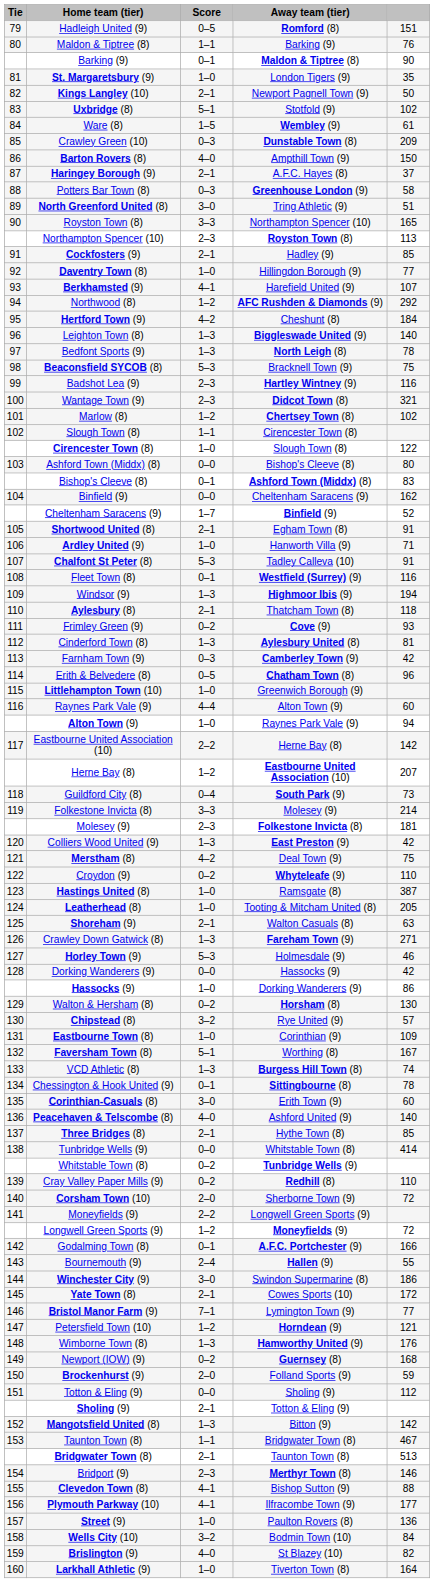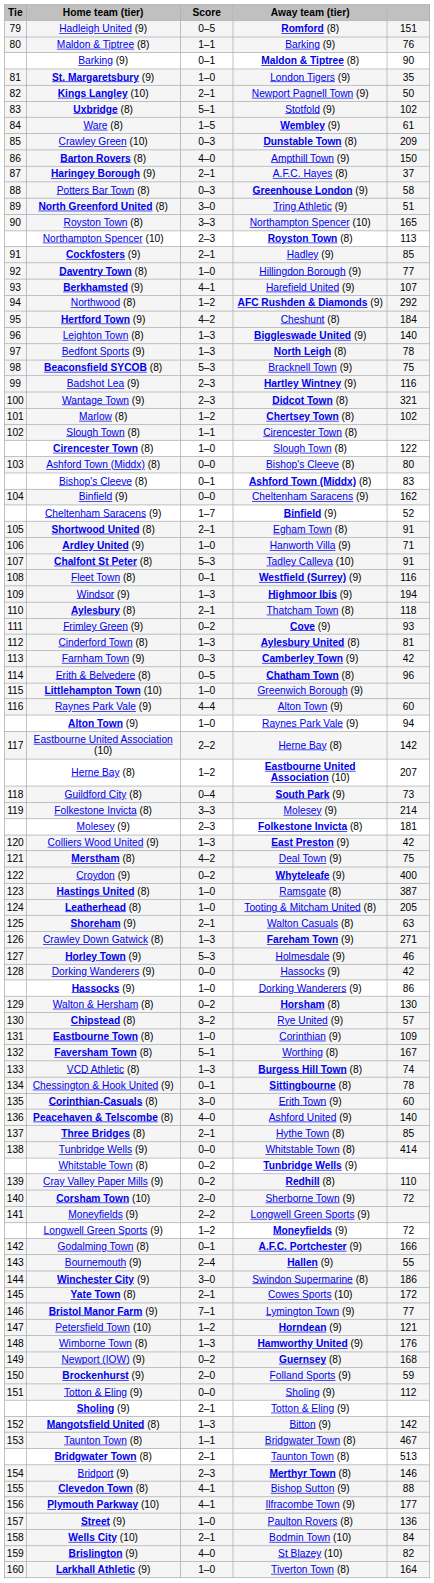 <table class="wikitable" style="width: 600px; background:WhiteSmoke; text-align:center; font-size:90%">
 <tr>
 <td scope="col" style="width:  5.00%; background:silver;"><strong>Tie</strong></td>
 <td scope="col" style="width: 36.25%; background:silver;"><strong>Home team (tier)</strong></td>
 <td scope="col" style="width: 12.50%; background:silver;"><strong>Score</strong></td>
 <td scope="col" style="width: 36.25%; background:silver;"><strong>Away team (tier)</strong></td>
 <td scope="col" style="width: 10.00%; background:silver;"><strong></strong></td>
 </tr>
 <tr>
 <td>79</td>
 <td><a href='#'>Hadleigh United</a> (9)</td>
 <td>0–5</td>
 <td><strong><a href='#'>Romford</a></strong> (8)</td>
 <td>151</td>
 </tr>
 <tr>
 <td>80</td>
 <td><a href='#'>Maldon & Tiptree</a> (8)</td>
 <td>1–1</td>
 <td><a href='#'>Barking</a> (9)</td>
 <td>76</td>
 </tr>
 <tr style="background:white;">
 <td><em></em></td>
 <td><a href='#'>Barking</a> (9)</td>
 <td>0–1</td>
 <td><strong><a href='#'>Maldon & Tiptree</a></strong> (8)</td>
 <td>90</td>
 </tr>
 <tr>
 <td>81</td>
 <td><strong><a href='#'>St. Margaretsbury</a></strong> (9)</td>
 <td>1–0</td>
 <td><a href='#'>London Tigers</a> (9)</td>
 <td>35</td>
 </tr>
 <tr>
 <td>82</td>
 <td><strong><a href='#'>Kings Langley</a></strong> (10)</td>
 <td>2–1</td>
 <td><a href='#'>Newport Pagnell Town</a> (9)</td>
 <td>50</td>
 </tr>
 <tr>
 <td>83</td>
 <td><strong><a href='#'>Uxbridge</a></strong> (8)</td>
 <td>5–1</td>
 <td><a href='#'>Stotfold</a> (9)</td>
 <td>102</td>
 </tr>
 <tr>
 <td>84</td>
 <td><a href='#'>Ware</a> (8)</td>
 <td>1–5</td>
 <td><strong><a href='#'>Wembley</a></strong> (9)</td>
 <td>61</td>
 </tr>
 <tr>
 <td>85</td>
 <td><a href='#'>Crawley Green</a> (10)</td>
 <td>0–3</td>
 <td><strong><a href='#'>Dunstable Town</a></strong> (8)</td>
 <td>209</td>
 </tr>
 <tr>
 <td>86</td>
 <td><strong><a href='#'>Barton Rovers</a></strong> (8)</td>
 <td>4–0</td>
 <td><a href='#'>Ampthill Town</a> (9)</td>
 <td>150</td>
 </tr>
 <tr>
 <td>87</td>
 <td><strong><a href='#'>Haringey Borough</a></strong> (9)</td>
 <td>2–1</td>
 <td><a href='#'>A.F.C. Hayes</a> (8)</td>
 <td>37</td>
 </tr>
 <tr>
 <td>88</td>
 <td><a href='#'>Potters Bar Town</a> (8)</td>
 <td>0–3</td>
 <td><strong><a href='#'>Greenhouse London</a></strong> (9)</td>
 <td>58</td>
 </tr>
 <tr>
 <td>89</td>
 <td><strong><a href='#'>North Greenford United</a></strong> (8)</td>
 <td>3–0</td>
 <td><a href='#'>Tring Athletic</a> (9)</td>
 <td>51</td>
 </tr>
 <tr>
 <td>90</td>
 <td><a href='#'>Royston Town</a> (8)</td>
 <td>3–3</td>
 <td><a href='#'>Northampton Spencer</a> (10)</td>
 <td>165</td>
 </tr>
 <tr style="background:white;">
 <td><em></em></td>
 <td><a href='#'>Northampton Spencer</a> (10)</td>
 <td>2–3</td>
 <td><strong><a href='#'>Royston Town</a></strong> (8)</td>
 <td>113</td>
 </tr>
 <tr>
 <td>91</td>
 <td><strong><a href='#'>Cockfosters</a></strong> (9)</td>
 <td>2–1</td>
 <td><a href='#'>Hadley</a> (9)</td>
 <td>85</td>
 </tr>
 <tr>
 <td>92</td>
 <td><strong><a href='#'>Daventry Town</a></strong> (8)</td>
 <td>1–0</td>
 <td><a href='#'>Hillingdon Borough</a> (9)</td>
 <td>77</td>
 </tr>
 <tr>
 <td>93</td>
 <td><strong><a href='#'>Berkhamsted</a></strong> (9)</td>
 <td>4–1</td>
 <td><a href='#'>Harefield United</a> (9)</td>
 <td>107</td>
 </tr>
 <tr>
 <td>94</td>
 <td><a href='#'>Northwood</a> (8)</td>
 <td>1–2</td>
 <td><strong><a href='#'>AFC Rushden & Diamonds</a></strong> (9)</td>
 <td>292</td>
 </tr>
 <tr>
 <td>95</td>
 <td><strong><a href='#'>Hertford Town</a></strong> (9)</td>
 <td>4–2</td>
 <td><a href='#'>Cheshunt</a> (8)</td>
 <td>184</td>
 </tr>
 <tr>
 <td>96</td>
 <td><a href='#'>Leighton Town</a> (8)</td>
 <td>1–3</td>
 <td><strong><a href='#'>Biggleswade United</a></strong> (9)</td>
 <td>140</td>
 </tr>
 <tr>
 <td>97</td>
 <td><a href='#'>Bedfont Sports</a> (9)</td>
 <td>1–3</td>
 <td><strong><a href='#'>North Leigh</a></strong> (8)</td>
 <td>78</td>
 </tr>
 <tr>
 <td>98</td>
 <td><strong><a href='#'>Beaconsfield SYCOB</a></strong> (8)</td>
 <td>5–3</td>
 <td><a href='#'>Bracknell Town</a> (9)</td>
 <td>75</td>
 </tr>
 <tr>
 <td>99</td>
 <td><a href='#'>Badshot Lea</a> (9)</td>
 <td>2–3</td>
 <td><strong><a href='#'>Hartley Wintney</a></strong> (9)</td>
 <td>116</td>
 </tr>
 <tr>
 <td>100</td>
 <td><a href='#'>Wantage Town</a> (9)</td>
 <td>2–3</td>
 <td><strong><a href='#'>Didcot Town</a></strong> (8)</td>
 <td>321</td>
 </tr>
 <tr>
 <td>101</td>
 <td><a href='#'>Marlow</a> (8)</td>
 <td>1–2</td>
 <td><strong><a href='#'>Chertsey Town</a></strong> (8)</td>
 <td>102</td>
 </tr>
 <tr>
 <td>102</td>
 <td><a href='#'>Slough Town</a> (8)</td>
 <td>1–1</td>
 <td><a href='#'>Cirencester Town</a> (8)</td>
 <td></td>
 </tr>
 <tr style="background:white;">
 <td><em></em></td>
 <td><strong><a href='#'>Cirencester Town</a></strong> (8)</td>
 <td>1–0</td>
 <td><a href='#'>Slough Town</a> (8)</td>
 <td>122</td>
 </tr>
 <tr>
 <td>103</td>
 <td><a href='#'>Ashford Town (Middx)</a> (8)</td>
 <td>0–0</td>
 <td><a href='#'>Bishop's Cleeve</a> (8)</td>
 <td>80</td>
 </tr>
 <tr style="background:white;">
 <td><em></em></td>
 <td><a href='#'>Bishop's Cleeve</a> (8)</td>
 <td>0–1</td>
 <td><strong><a href='#'>Ashford Town (Middx)</a></strong> (8)</td>
 <td>83</td>
 </tr>
 <tr>
 <td>104</td>
 <td><a href='#'>Binfield</a> (9)</td>
 <td>0–0</td>
 <td><a href='#'>Cheltenham Saracens</a> (9)</td>
 <td>162</td>
 </tr>
 <tr style="background:white;">
 <td><em></em></td>
 <td><a href='#'>Cheltenham Saracens</a> (9)</td>
 <td>1–7</td>
 <td><strong><a href='#'>Binfield</a></strong> (9)</td>
 <td>52</td>
 </tr>
 <tr>
 <td>105</td>
 <td><strong><a href='#'>Shortwood United</a></strong> (8)</td>
 <td>2–1</td>
 <td><a href='#'>Egham Town</a> (8)</td>
 <td>91</td>
 </tr>
 <tr>
 <td>106</td>
 <td><strong><a href='#'>Ardley United</a></strong> (9)</td>
 <td>1–0</td>
 <td><a href='#'>Hanworth Villa</a> (9)</td>
 <td>71</td>
 </tr>
 <tr>
 <td>107</td>
 <td><strong><a href='#'>Chalfont St Peter</a></strong> (8)</td>
 <td>5–3</td>
 <td><a href='#'>Tadley Calleva</a> (10)</td>
 <td>91</td>
 </tr>
 <tr>
 <td>108</td>
 <td><a href='#'>Fleet Town</a> (8)</td>
 <td>0–1</td>
 <td><strong><a href='#'>Westfield (Surrey)</a></strong> (9)</td>
 <td>116</td>
 </tr>
 <tr>
 <td>109</td>
 <td><a href='#'>Windsor</a> (9)</td>
 <td>1–3</td>
 <td><strong><a href='#'>Highmoor Ibis</a></strong> (9)</td>
 <td>194</td>
 </tr>
 <tr>
 <td>110</td>
 <td><strong><a href='#'>Aylesbury</a></strong> (8)</td>
 <td>2–1</td>
 <td><a href='#'>Thatcham Town</a> (8)</td>
 <td>118</td>
 </tr>
 <tr>
 <td>111</td>
 <td><a href='#'>Frimley Green</a> (9)</td>
 <td>0–2</td>
 <td><strong><a href='#'>Cove</a></strong> (9)</td>
 <td>93</td>
 </tr>
 <tr>
 <td>112</td>
 <td><a href='#'>Cinderford Town</a> (8)</td>
 <td>1–3</td>
 <td><strong><a href='#'>Aylesbury United</a></strong> (8)</td>
 <td>81</td>
 </tr>
 <tr>
 <td>113</td>
 <td><a href='#'>Farnham Town</a> (9)</td>
 <td>0–3</td>
 <td><strong><a href='#'>Camberley Town</a></strong> (9)</td>
 <td>42</td>
 </tr>
 <tr>
 <td>114</td>
 <td><a href='#'>Erith & Belvedere</a> (8)</td>
 <td>0–5</td>
 <td><strong><a href='#'>Chatham Town</a></strong> (8)</td>
 <td>96</td>
 </tr>
 <tr>
 <td>115</td>
 <td><strong><a href='#'>Littlehampton Town</a></strong> (10)</td>
 <td>1–0</td>
 <td><a href='#'>Greenwich Borough</a> (9)</td>
 <td></td>
 </tr>
 <tr>
 <td>116</td>
 <td><a href='#'>Raynes Park Vale</a> (9)</td>
 <td>4–4</td>
 <td><a href='#'>Alton Town</a> (9)</td>
 <td>60</td>
 </tr>
 <tr style="background:white;">
 <td><em></em></td>
 <td><strong><a href='#'>Alton Town</a></strong> (9)</td>
 <td>1–0</td>
 <td><a href='#'>Raynes Park Vale</a> (9)</td>
 <td>94</td>
 </tr>
 <tr>
 <td>117</td>
 <td><a href='#'>Eastbourne United Association</a> (10)</td>
 <td>2–2</td>
 <td><a href='#'>Herne Bay</a> (8)</td>
 <td>142</td>
 </tr>
 <tr style="background:white;">
 <td><em></em></td>
 <td><a href='#'>Herne Bay</a> (8)</td>
 <td>1–2</td>
 <td><strong><a href='#'>Eastbourne United Association</a></strong> (10)</td>
 <td>207</td>
 </tr>
 <tr>
 <td>118</td>
 <td><a href='#'>Guildford City</a> (8)</td>
 <td>0–4</td>
 <td><strong><a href='#'>South Park</a></strong> (9)</td>
 <td>73</td>
 </tr>
 <tr>
 <td>119</td>
 <td><a href='#'>Folkestone Invicta</a> (8)</td>
 <td>3–3</td>
 <td><a href='#'>Molesey</a> (9)</td>
 <td>214</td>
 </tr>
 <tr style="background:white;">
 <td><em></em></td>
 <td><a href='#'>Molesey</a> (9)</td>
 <td>2–3</td>
 <td><strong><a href='#'>Folkestone Invicta</a></strong> (8)</td>
 <td>181</td>
 </tr>
 <tr>
 <td>120</td>
 <td><a href='#'>Colliers Wood United</a> (9)</td>
 <td>1–3</td>
 <td><strong><a href='#'>East Preston</a></strong> (9)</td>
 <td>42</td>
 </tr>
 <tr>
 <td>121</td>
 <td><strong><a href='#'>Merstham</a></strong> (8)</td>
 <td>4–2</td>
 <td><a href='#'>Deal Town</a> (9)</td>
 <td>75</td>
 </tr>
 <tr>
 <td>122</td>
 <td><a href='#'>Croydon</a> (9)</td>
 <td>0–2</td>
 <td><strong><a href='#'>Whyteleafe</a></strong> (9)</td>
-<td>110</td>
+<td>400</td>
 </tr>
 <tr>
 <td>123</td>
 <td><strong><a href='#'>Hastings United</a></strong> (8)</td>
 <td>1–0</td>
 <td><a href='#'>Ramsgate</a> (8)</td>
 <td>387</td>
 </tr>
 <tr>
 <td>124</td>
 <td><strong><a href='#'>Leatherhead</a></strong> (8)</td>
 <td>1–0</td>
 <td><a href='#'>Tooting & Mitcham United</a> (8)</td>
 <td>205</td>
 </tr>
 <tr>
 <td>125</td>
 <td><strong><a href='#'>Shoreham</a></strong> (9)</td>
 <td>2–1</td>
 <td><a href='#'>Walton Casuals</a> (8)</td>
 <td>63</td>
 </tr>
 <tr>
 <td>126</td>
 <td><a href='#'>Crawley Down Gatwick</a> (8)</td>
 <td>1–3</td>
 <td><strong><a href='#'>Fareham Town</a></strong> (9)</td>
 <td>271</td>
 </tr>
 <tr>
 <td>127</td>
 <td><strong><a href='#'>Horley Town</a></strong> (9)</td>
 <td>5–3</td>
 <td><a href='#'>Holmesdale</a> (9)</td>
 <td>46</td>
 </tr>
 <tr>
 <td>128</td>
 <td><a href='#'>Dorking Wanderers</a> (9)</td>
 <td>0–0</td>
 <td><a href='#'>Hassocks</a> (9)</td>
 <td>42</td>
 </tr>
 <tr style="background:white;">
 <td><em></em></td>
 <td><strong><a href='#'>Hassocks</a></strong> (9)</td>
 <td>1–0</td>
 <td><a href='#'>Dorking Wanderers</a> (9)</td>
 <td>86</td>
 </tr>
 <tr>
 <td>129</td>
 <td><a href='#'>Walton & Hersham</a> (8)</td>
 <td>0–2</td>
 <td><strong><a href='#'>Horsham</a></strong> (8)</td>
 <td>130</td>
 </tr>
 <tr>
 <td>130</td>
 <td><strong><a href='#'>Chipstead</a></strong> (8)</td>
 <td>3–2</td>
 <td><a href='#'>Rye United</a> (9)</td>
 <td>57</td>
 </tr>
 <tr>
 <td>131</td>
 <td><strong><a href='#'>Eastbourne Town</a></strong> (8)</td>
 <td>1–0</td>
 <td><a href='#'>Corinthian</a> (9)</td>
 <td>109</td>
 </tr>
 <tr>
 <td>132</td>
 <td><strong><a href='#'>Faversham Town</a></strong> (8)</td>
 <td>5–1</td>
 <td><a href='#'>Worthing</a> (8)</td>
 <td>167</td>
 </tr>
 <tr>
 <td>133</td>
 <td><a href='#'>VCD Athletic</a> (8)</td>
 <td>1–3</td>
 <td><strong><a href='#'>Burgess Hill Town</a></strong> (8)</td>
 <td>74</td>
 </tr>
 <tr>
 <td>134</td>
 <td><a href='#'>Chessington & Hook United</a> (9)</td>
 <td>0–1</td>
 <td><strong><a href='#'>Sittingbourne</a></strong> (8)</td>
 <td>78</td>
 </tr>
 <tr>
 <td>135</td>
 <td><strong><a href='#'>Corinthian-Casuals</a></strong> (8)</td>
 <td>3–0</td>
 <td><a href='#'>Erith Town</a> (9)</td>
 <td>60</td>
 </tr>
 <tr>
 <td>136</td>
 <td><strong><a href='#'>Peacehaven & Telscombe</a></strong> (8)</td>
 <td>4–0</td>
 <td><a href='#'>Ashford United</a> (9)</td>
 <td>140</td>
 </tr>
 <tr>
 <td>137</td>
 <td><strong><a href='#'>Three Bridges</a></strong> (8)</td>
 <td>2–1</td>
 <td><a href='#'>Hythe Town</a> (8)</td>
 <td>85</td>
 </tr>
 <tr>
 <td>138</td>
 <td><a href='#'>Tunbridge Wells</a> (9)</td>
 <td>0–0</td>
 <td><a href='#'>Whitstable Town</a> (8)</td>
 <td>414</td>
 </tr>
 <tr style="background:white;">
 <td><em></em></td>
 <td><a href='#'>Whitstable Town</a> (8)</td>
 <td>0–2</td>
 <td><strong><a href='#'>Tunbridge Wells</a></strong> (9)</td>
 <td></td>
 </tr>
 <tr>
 <td>139</td>
 <td><a href='#'>Cray Valley Paper Mills</a> (9)</td>
 <td>0–2</td>
 <td><strong><a href='#'>Redhill</a></strong> (8)</td>
 <td>110</td>
 </tr>
 <tr>
 <td>140</td>
 <td><strong><a href='#'>Corsham Town</a></strong> (10)</td>
 <td>2–0</td>
 <td><a href='#'>Sherborne Town</a> (9)</td>
 <td>72</td>
 </tr>
 <tr>
 <td>141</td>
 <td><a href='#'>Moneyfields</a> (9)</td>
 <td>2–2</td>
 <td><a href='#'>Longwell Green Sports</a> (9)</td>
 <td></td>
 </tr>
 <tr style="background:white;">
 <td><em></em></td>
 <td><a href='#'>Longwell Green Sports</a> (9)</td>
 <td>1–2</td>
 <td><strong><a href='#'>Moneyfields</a></strong> (9)</td>
 <td>72</td>
 </tr>
 <tr>
 <td>142</td>
 <td><a href='#'>Godalming Town</a> (8)</td>
 <td>0–1</td>
 <td><strong><a href='#'>A.F.C. Portchester</a></strong> (9)</td>
 <td>166</td>
 </tr>
 <tr>
 <td>143</td>
 <td><a href='#'>Bournemouth</a> (9)</td>
 <td>2–4</td>
 <td><strong><a href='#'>Hallen</a></strong> (9)</td>
 <td>55</td>
 </tr>
 <tr>
 <td>144</td>
 <td><strong><a href='#'>Winchester City</a></strong> (9)</td>
 <td>3–0</td>
 <td><a href='#'>Swindon Supermarine</a> (8)</td>
 <td>186</td>
 </tr>
 <tr>
 <td>145</td>
 <td><strong><a href='#'>Yate Town</a></strong> (8)</td>
 <td>2–1</td>
 <td><a href='#'>Cowes Sports</a> (10)</td>
 <td>172</td>
 </tr>
 <tr>
 <td>146</td>
 <td><strong><a href='#'>Bristol Manor Farm</a></strong> (9)</td>
 <td>7–1</td>
 <td><a href='#'>Lymington Town</a> (9)</td>
 <td>77</td>
 </tr>
 <tr>
 <td>147</td>
 <td><a href='#'>Petersfield Town</a> (10)</td>
 <td>1–2</td>
 <td><strong><a href='#'>Horndean</a></strong> (9)</td>
 <td>121</td>
 </tr>
 <tr>
 <td>148</td>
 <td><a href='#'>Wimborne Town</a> (8)</td>
 <td>1–3</td>
 <td><strong><a href='#'>Hamworthy United</a></strong> (9)</td>
 <td>176</td>
 </tr>
 <tr>
 <td>149</td>
 <td><a href='#'>Newport (IOW)</a> (9)</td>
 <td>0–2</td>
 <td><strong><a href='#'>Guernsey</a></strong> (8)</td>
 <td>168</td>
 </tr>
 <tr>
 <td>150</td>
 <td><strong><a href='#'>Brockenhurst</a></strong> (9)</td>
 <td>2–0</td>
 <td><a href='#'>Folland Sports</a> (9)</td>
 <td>59</td>
 </tr>
 <tr>
 <td>151</td>
 <td><a href='#'>Totton & Eling</a> (9)</td>
 <td>0–0</td>
 <td><a href='#'>Sholing</a> (9)</td>
 <td>112</td>
 </tr>
 <tr style="background:white;">
 <td><em></em></td>
 <td><strong><a href='#'>Sholing</a></strong> (9)</td>
 <td>2–1</td>
 <td><a href='#'>Totton & Eling</a> (9)</td>
 <td></td>
 </tr>
 <tr>
 <td>152</td>
 <td><strong><a href='#'>Mangotsfield United</a></strong> (8)</td>
 <td>1–3</td>
 <td><a href='#'>Bitton</a> (9)</td>
 <td>142</td>
 </tr>
 <tr>
 <td>153</td>
 <td><a href='#'>Taunton Town</a> (8)</td>
 <td>1–1</td>
 <td><a href='#'>Bridgwater Town</a> (8)</td>
 <td>467</td>
 </tr>
 <tr style="background:white;">
 <td><em></em></td>
 <td><strong><a href='#'>Bridgwater Town</a></strong> (8)</td>
 <td>2–1</td>
 <td><a href='#'>Taunton Town</a> (8)</td>
 <td>513</td>
 </tr>
 <tr>
 <td>154</td>
 <td><a href='#'>Bridport</a> (9)</td>
 <td>2–3</td>
 <td><strong><a href='#'>Merthyr Town</a></strong> (8)</td>
 <td>146</td>
 </tr>
 <tr>
 <td>155</td>
 <td><strong><a href='#'>Clevedon Town</a></strong> (8)</td>
 <td>4–1</td>
 <td><a href='#'>Bishop Sutton</a> (9)</td>
 <td>88</td>
 </tr>
 <tr>
 <td>156</td>
 <td><strong><a href='#'>Plymouth Parkway</a></strong> (10)</td>
 <td>4–1</td>
 <td><a href='#'>Ilfracombe Town</a> (9)</td>
 <td>177</td>
 </tr>
 <tr>
 <td>157</td>
 <td><strong><a href='#'>Street</a></strong> (9)</td>
 <td>1–0</td>
 <td><a href='#'>Paulton Rovers</a> (8)</td>
 <td>136</td>
 </tr>
 <tr>
 <td>158</td>
 <td><strong><a href='#'>Wells City</a></strong> (10)</td>
-<td>3–2</td>
+<td>2–1</td>
 <td><a href='#'>Bodmin Town</a> (10)</td>
 <td>84</td>
 </tr>
 <tr>
 <td>159</td>
 <td><strong><a href='#'>Brislington</a></strong> (9)</td>
 <td>4–0</td>
 <td><a href='#'>St Blazey</a> (10)</td>
 <td>82</td>
 </tr>
 <tr>
 <td>160</td>
 <td><strong><a href='#'>Larkhall Athletic</a></strong> (9)</td>
 <td>1–0</td>
 <td><a href='#'>Tiverton Town</a> (8)</td>
 <td>164</td>
 </tr>
 </table>
